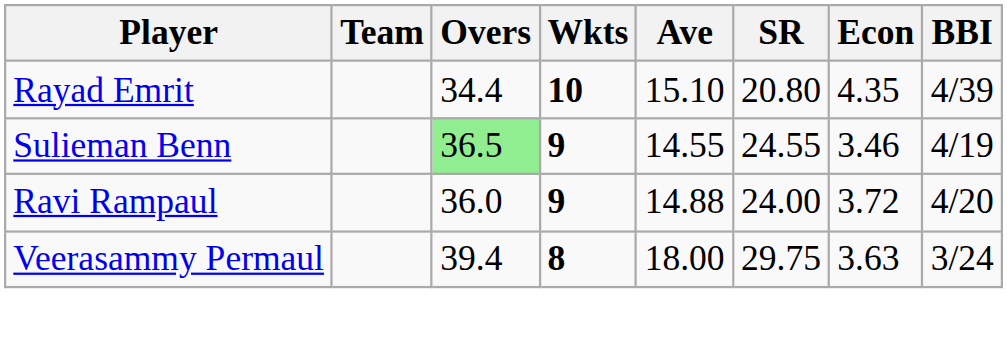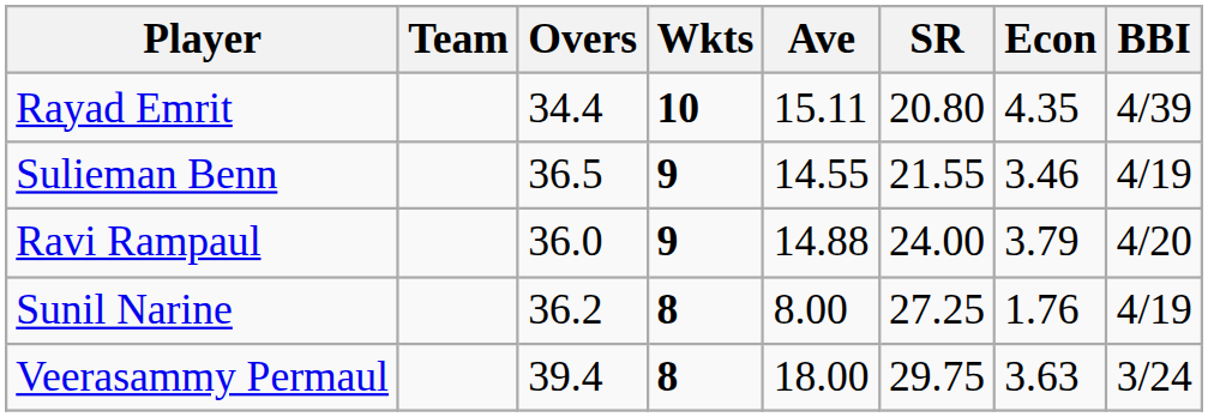 <table class="wikitable">
 <tr>
 <th>Player</th>
 <th>Team</th>
 <th>Overs</th>
 <th>Wkts</th>
 <th>Ave</th>
 <th>SR</th>
 <th>Econ</th>
 <th>BBI</th>
 </tr>
 <tr>
 <td><a href='#'>Rayad Emrit</a></td>
 <td></td>
 <td>34.4</td>
 <td><strong>10</strong></td>
-<td>15.10</td>
+<td>15.11</td>
 <td>20.80</td>
 <td>4.35</td>
 <td>4/39</td>
 </tr>
 <tr>
 <td><a href='#'>Sulieman Benn</a></td>
 <td></td>
-<td style="background: lightgreen;">36.5</td>
+<td>36.5</td>
 <td><strong>9</strong></td>
 <td>14.55</td>
-<td>24.55</td>
+<td>21.55</td>
 <td>3.46</td>
 <td>4/19</td>
 </tr>
 <tr>
 <td><a href='#'>Ravi Rampaul</a></td>
 <td></td>
 <td>36.0</td>
 <td><strong>9</strong></td>
 <td>14.88</td>
 <td>24.00</td>
-<td>3.72</td>
+<td>3.79</td>
 <td>4/20</td>
+</tr>
+<tr>
+<td><a href='#'>Sunil Narine</a></td>
+<td></td>
+<td>36.2</td>
+<td><strong>8</strong></td>
+<td>8.00</td>
+<td>27.25</td>
+<td>1.76</td>
+<td>4/19</td>
 </tr>
 <tr>
 <td><a href='#'>Veerasammy Permaul</a></td>
 <td></td>
 <td>39.4</td>
 <td><strong>8</strong></td>
 <td>18.00</td>
 <td>29.75</td>
 <td>3.63</td>
 <td>3/24</td>
 </tr>
 </table>
